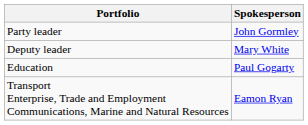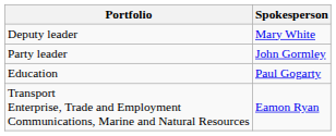 <table class="wikitable">
 <tr>
 <th>Portfolio</th>
 <th>Spokesperson</th>
 </tr>
 <tr>
+<td>Deputy leader</td>
+<td><a href='#'>Mary White</a></td>
+</tr>
+<tr>
 <td>Party leader</td>
 <td><a href='#'>John Gormley</a></td>
-</tr>
-<tr>
-<td>Deputy leader</td>
-<td><a href='#'>Mary White</a></td>
 </tr>
 <tr>
 <td>Education</td>
 <td><a href='#'>Paul Gogarty</a></td>
 </tr>
 <tr>
 <td>Transport<br>Enterprise, Trade and Employment<br>Communications, Marine and Natural Resources</td>
 <td><a href='#'>Eamon Ryan</a></td>
 </tr>
 </table>
